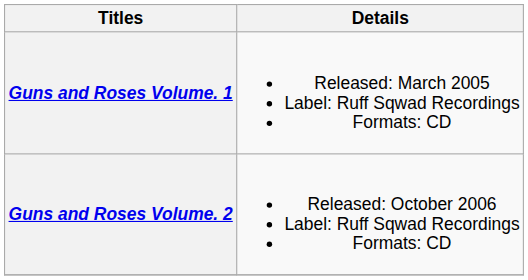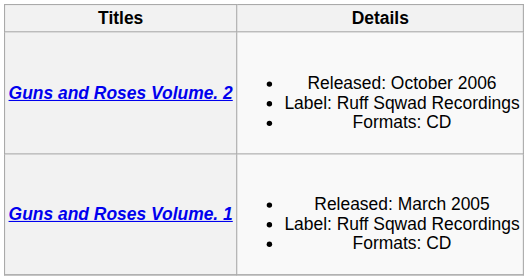 <table class="wikitable" style="text-align:center;">
 <tr>
 <th scope="col">Titles</th>
 <th scope="col">Details</th>
 </tr>
 <tr>
+<th scope="row"><em><a href='#'>Guns and Roses Volume. 2</a></em></th>
+<td><br><ul><li>Released: October 2006</li><li>Label: Ruff Sqwad Recordings</li><li>Formats: CD</li></ul></td>
+</tr>
+<tr>
 <th scope="row"><em><a href='#'>Guns and Roses Volume. 1</a></em></th>
 <td><br><ul><li>Released: March 2005</li><li>Label: Ruff Sqwad Recordings</li><li>Formats: CD</li></ul></td>
 </tr>
 <tr>
-<th scope="row"><em><a href='#'>Guns and Roses Volume. 2</a></em></th>
-<td><br><ul><li>Released: October 2006</li><li>Label: Ruff Sqwad Recordings</li><li>Formats: CD</li></ul></td>
-</tr>
-<tr>
 </tr>
 </table>
